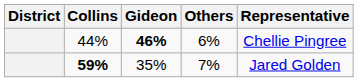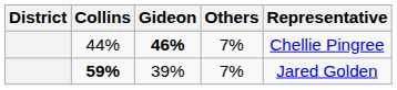 <table class="wikitable">
 <tr>
 <th>District</th>
 <th>Collins</th>
 <th>Gideon</th>
 <th>Others</th>
 <th>Representative</th>
 </tr>
 <tr align="center">
 <th></th>
 <td>44%</td>
 <td><strong>46%</strong></td>
-<td>6%</td>
+<td>7%</td>
 <td><a href='#'>Chellie Pingree</a></td>
 </tr>
 <tr align="center">
 <th></th>
 <td><strong>59%</strong></td>
-<td>35%</td>
+<td>39%</td>
 <td>7%</td>
 <td><a href='#'>Jared Golden</a></td>
 </tr>
 </table>
